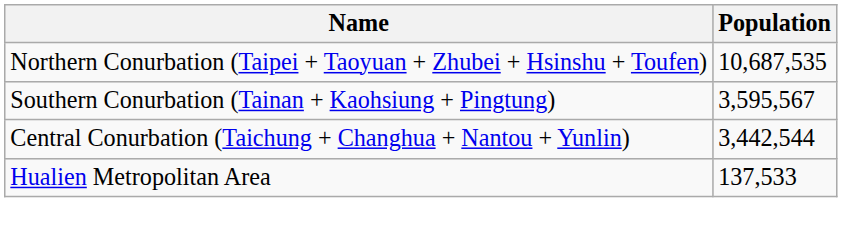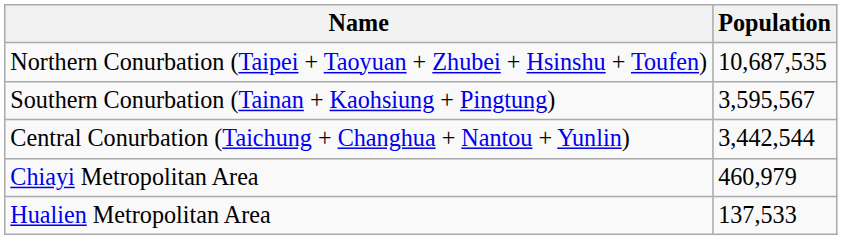 <table class="wikitable sortable">
 <tr>
 <th>Name</th>
 <th>Population</th>
 </tr>
 <tr>
 <td>Northern Conurbation (<a href='#'>Taipei</a> + <a href='#'>Taoyuan</a> + <a href='#'>Zhubei</a> + <a href='#'>Hsinshu</a> + <a href='#'>Toufen</a>)</td>
 <td>10,687,535</td>
 </tr>
 <tr>
 <td>Southern Conurbation (<a href='#'>Tainan</a> + <a href='#'>Kaohsiung</a> + <a href='#'>Pingtung</a>)</td>
 <td>3,595,567</td>
 </tr>
 <tr>
 <td>Central Conurbation (<a href='#'>Taichung</a> + <a href='#'>Changhua</a> + <a href='#'>Nantou</a> + <a href='#'>Yunlin</a>)</td>
 <td>3,442,544</td>
 </tr>
 <tr>
+<td><a href='#'>Chiayi</a> Metropolitan Area</td>
+<td>460,979</td>
+</tr>
+<tr>
 <td><a href='#'>Hualien</a> Metropolitan Area</td>
 <td>137,533</td>
 </tr>
 </table>
